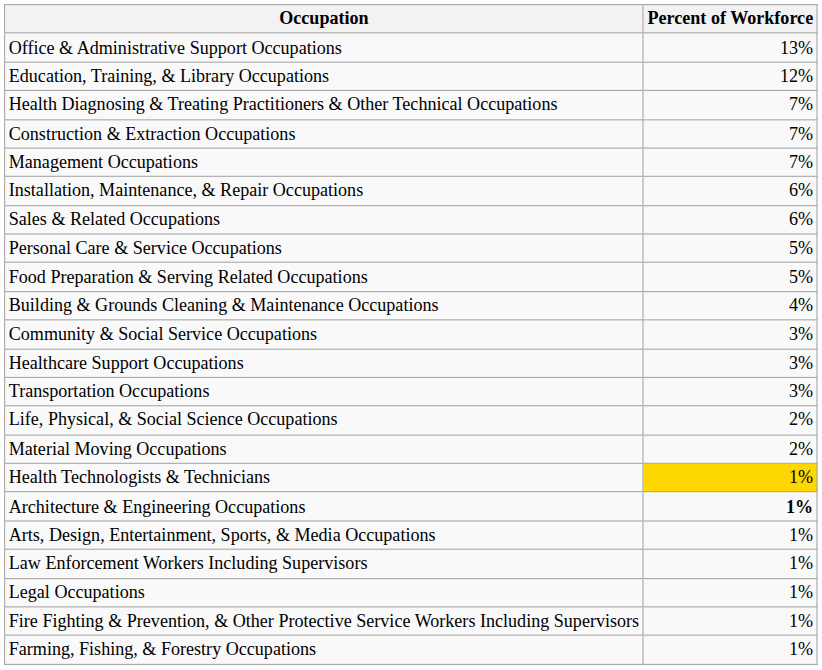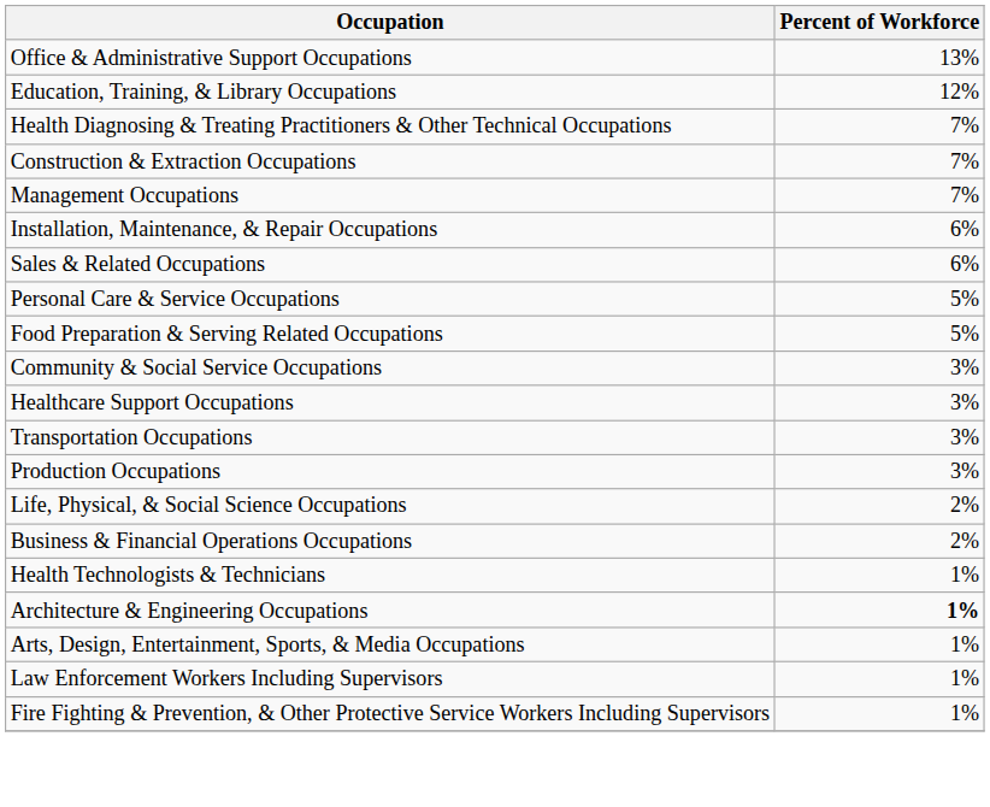 <table class="wikitable sortable" border="1">
 <tr>
 <th>Occupation</th>
 <th>Percent of Workforce</th>
 </tr>
 <tr>
 <td align="left">Office & Administrative Support Occupations</td>
 <td align="right">13%</td>
 </tr>
 <tr>
 <td align="left">Education, Training, & Library Occupations</td>
 <td align="right">12%</td>
 </tr>
 <tr>
 <td align="left">Health Diagnosing & Treating Practitioners & Other Technical Occupations</td>
 <td align="right">7%</td>
 </tr>
 <tr>
 <td align="left">Construction & Extraction Occupations</td>
 <td align="right">7%</td>
 </tr>
 <tr>
 <td align="left">Management Occupations</td>
 <td align="right">7%</td>
 </tr>
 <tr>
 <td align="left">Installation, Maintenance, & Repair Occupations</td>
 <td align="right">6%</td>
 </tr>
 <tr>
 <td align="left">Sales & Related Occupations</td>
 <td align="right">6%</td>
 </tr>
 <tr>
 <td align="left">Personal Care & Service Occupations</td>
 <td align="right">5%</td>
 </tr>
 <tr>
 <td align="left">Food Preparation & Serving Related Occupations</td>
 <td align="right">5%</td>
 </tr>
 <tr>
-<td align="left">Building & Grounds Cleaning & Maintenance Occupations</td>
-<td align="right">4%</td>
-</tr>
-<tr>
 <td align="left">Community & Social Service Occupations</td>
 <td align="right">3%</td>
 </tr>
 <tr>
 <td align="left">Healthcare Support Occupations</td>
 <td align="right">3%</td>
 </tr>
 <tr>
 <td align="left">Transportation Occupations</td>
 <td align="right">3%</td>
 </tr>
 <tr>
+<td align="left">Production Occupations</td>
+<td align="right">3%</td>
+</tr>
+<tr>
 <td align="left">Life, Physical, & Social Science Occupations</td>
 <td align="right">2%</td>
 </tr>
 <tr>
-<td align="left">Material Moving Occupations</td>
+<td align="left">Business & Financial Operations Occupations</td>
 <td align="right">2%</td>
 </tr>
 <tr>
 <td align="left">Health Technologists & Technicians</td>
-<td align="right" style="background: gold;">1%</td>
+<td align="right">1%</td>
 </tr>
 <tr>
 <td align="left">Architecture & Engineering Occupations</td>
 <td align="right"><strong>1%</strong></td>
 </tr>
 <tr>
 <td align="left">Arts, Design, Entertainment, Sports, & Media Occupations</td>
 <td align="right">1%</td>
 </tr>
 <tr>
 <td align="left">Law Enforcement Workers Including Supervisors</td>
 <td align="right">1%</td>
 </tr>
 <tr>
-<td align="left">Legal Occupations</td>
-<td align="right">1%</td>
-</tr>
-<tr>
 <td align="left">Fire Fighting & Prevention, & Other Protective Service Workers Including Supervisors</td>
-<td align="right">1%</td>
-</tr>
-<tr>
-<td align="left">Farming, Fishing, & Forestry Occupations</td>
 <td align="right">1%</td>
 </tr>
 <tr>
 </tr>
 </table>
